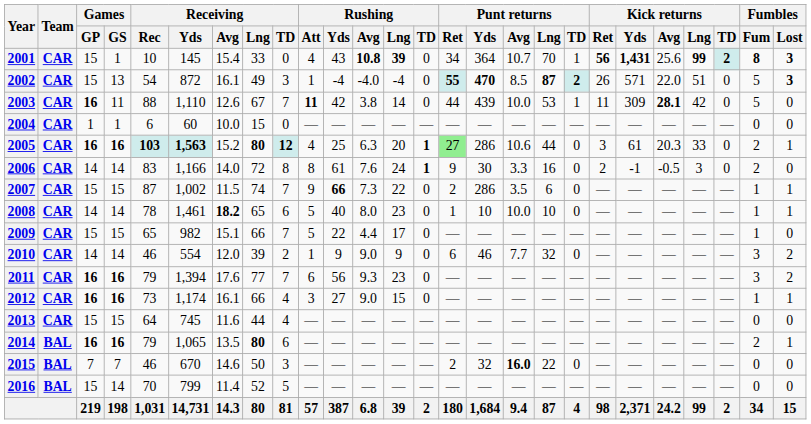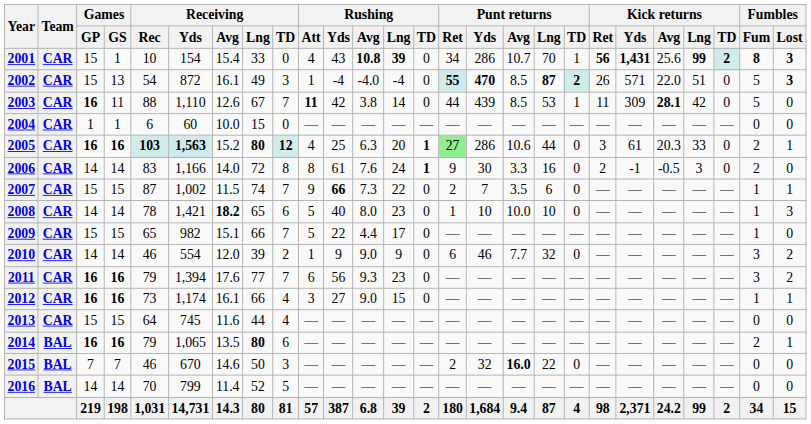 <table class="wikitable" style="text-align:center;">
 <tr>
 <th rowspan="2">Year</th>
 <th rowspan="2">Team</th>
 <th colspan="2">Games</th>
 <th colspan="5">Receiving</th>
 <th colspan="5">Rushing</th>
 <th colspan="5">Punt returns</th>
 <th colspan="5">Kick returns</th>
 <th colspan="2">Fumbles</th>
 </tr>
 <tr>
 <th>GP</th>
 <th>GS</th>
 <th>Rec</th>
 <th>Yds</th>
 <th>Avg</th>
 <th>Lng</th>
 <th>TD</th>
 <th>Att</th>
 <th>Yds</th>
 <th>Avg</th>
 <th>Lng</th>
 <th>TD</th>
 <th>Ret</th>
 <th>Yds</th>
 <th>Avg</th>
 <th>Lng</th>
 <th>TD</th>
 <th>Ret</th>
 <th>Yds</th>
 <th>Avg</th>
 <th>Lng</th>
 <th>TD</th>
 <th>Fum</th>
 <th>Lost</th>
 </tr>
 <tr>
 <th><a href='#'>2001</a></th>
 <th><a href='#'>CAR</a></th>
 <td>15</td>
 <td>1</td>
 <td>10</td>
-<td>145</td>
+<td>154</td>
 <td>15.4</td>
 <td>33</td>
 <td>0</td>
 <td>4</td>
 <td>43</td>
 <td><strong>10.8</strong></td>
 <td><strong>39</strong></td>
 <td>0</td>
 <td>34</td>
-<td>364</td>
+<td>286</td>
 <td>10.7</td>
 <td>70</td>
 <td>1</td>
 <td><strong>56</strong></td>
 <td><strong>1,431</strong></td>
 <td>25.6</td>
 <td><strong>99</strong></td>
 <td style="background:#cfecec;"><strong>2</strong></td>
 <td><strong>8</strong></td>
 <td><strong>3</strong></td>
 </tr>
 <tr>
 <th><a href='#'>2002</a></th>
 <th><a href='#'>CAR</a></th>
 <td>15</td>
 <td>13</td>
 <td>54</td>
 <td>872</td>
 <td>16.1</td>
 <td>49</td>
 <td>3</td>
 <td>1</td>
 <td>-4</td>
 <td>-4.0</td>
 <td>-4</td>
 <td>0</td>
 <td style="background:#cfecec;"><strong>55</strong></td>
 <td><strong>470</strong></td>
 <td>8.5</td>
 <td><strong>87</strong></td>
 <td style="background:#cfecec;"><strong>2</strong></td>
 <td>26</td>
 <td>571</td>
 <td>22.0</td>
 <td>51</td>
 <td>0</td>
 <td>5</td>
 <td><strong>3</strong></td>
 </tr>
 <tr>
 <th><a href='#'>2003</a></th>
 <th><a href='#'>CAR</a></th>
 <td><strong>16</strong></td>
 <td>11</td>
 <td>88</td>
 <td>1,110</td>
 <td>12.6</td>
 <td>67</td>
 <td>7</td>
 <td><strong>11</strong></td>
 <td>42</td>
 <td>3.8</td>
 <td>14</td>
 <td>0</td>
 <td>44</td>
 <td>439</td>
-<td>10.0</td>
+<td>8.5</td>
 <td>53</td>
 <td>1</td>
 <td>11</td>
 <td>309</td>
 <td><strong>28.1</strong></td>
 <td>42</td>
 <td>0</td>
 <td>5</td>
 <td>0</td>
 </tr>
 <tr>
 <th><a href='#'>2004</a></th>
 <th><a href='#'>CAR</a></th>
 <td>1</td>
 <td>1</td>
 <td>6</td>
 <td>60</td>
 <td>10.0</td>
 <td>15</td>
 <td>0</td>
 <td>—</td>
 <td>—</td>
 <td>—</td>
 <td>—</td>
 <td>—</td>
 <td>—</td>
 <td>—</td>
 <td>—</td>
 <td>—</td>
 <td>—</td>
 <td>—</td>
 <td>—</td>
 <td>—</td>
 <td>—</td>
 <td>—</td>
 <td>0</td>
 <td>0</td>
 </tr>
 <tr>
 <th><a href='#'>2005</a></th>
 <th><a href='#'>CAR</a></th>
 <td><strong>16</strong></td>
 <td><strong>16</strong></td>
 <td style="background:#cfecec;"><strong>103</strong></td>
 <td style="background:#cfecec;"><strong>1,563</strong></td>
 <td>15.2</td>
 <td><strong>80</strong></td>
 <td style="background:#cfecec;"><strong>12</strong></td>
 <td>4</td>
 <td>25</td>
 <td>6.3</td>
 <td>20</td>
 <td><strong>1</strong></td>
 <td style="background: lightgreen;">27</td>
 <td>286</td>
 <td>10.6</td>
 <td>44</td>
 <td>0</td>
 <td>3</td>
 <td>61</td>
 <td>20.3</td>
 <td>33</td>
 <td>0</td>
 <td>2</td>
 <td>1</td>
 </tr>
 <tr>
 <th><a href='#'>2006</a></th>
 <th><a href='#'>CAR</a></th>
 <td>14</td>
 <td>14</td>
 <td>83</td>
 <td>1,166</td>
 <td>14.0</td>
 <td>72</td>
 <td>8</td>
 <td>8</td>
 <td>61</td>
 <td>7.6</td>
 <td>24</td>
 <td><strong>1</strong></td>
 <td>9</td>
 <td>30</td>
 <td>3.3</td>
 <td>16</td>
 <td>0</td>
 <td>2</td>
 <td>-1</td>
 <td>-0.5</td>
 <td>3</td>
 <td>0</td>
 <td>2</td>
 <td>0</td>
 </tr>
 <tr>
 <th><a href='#'>2007</a></th>
 <th><a href='#'>CAR</a></th>
 <td>15</td>
 <td>15</td>
 <td>87</td>
 <td>1,002</td>
 <td>11.5</td>
 <td>74</td>
 <td>7</td>
 <td>9</td>
 <td><strong>66</strong></td>
 <td>7.3</td>
 <td>22</td>
 <td>0</td>
 <td>2</td>
-<td>286</td>
+<td>7</td>
 <td>3.5</td>
 <td>6</td>
 <td>0</td>
 <td>—</td>
 <td>—</td>
 <td>—</td>
 <td>—</td>
 <td>—</td>
 <td>1</td>
 <td>1</td>
 </tr>
 <tr>
 <th><a href='#'>2008</a></th>
 <th><a href='#'>CAR</a></th>
 <td>14</td>
 <td>14</td>
 <td>78</td>
-<td>1,461</td>
+<td>1,421</td>
 <td><strong>18.2</strong></td>
 <td>65</td>
 <td>6</td>
 <td>5</td>
 <td>40</td>
 <td>8.0</td>
 <td>23</td>
 <td>0</td>
 <td>1</td>
 <td>10</td>
 <td>10.0</td>
 <td>10</td>
 <td>0</td>
 <td>—</td>
 <td>—</td>
 <td>—</td>
 <td>—</td>
 <td>—</td>
 <td>1</td>
-<td>1</td>
+<td>3</td>
 </tr>
 <tr>
 <th><a href='#'>2009</a></th>
 <th><a href='#'>CAR</a></th>
 <td>15</td>
 <td>15</td>
 <td>65</td>
 <td>982</td>
 <td>15.1</td>
 <td>66</td>
 <td>7</td>
 <td>5</td>
 <td>22</td>
 <td>4.4</td>
 <td>17</td>
 <td>0</td>
 <td>—</td>
 <td>—</td>
 <td>—</td>
 <td>—</td>
 <td>—</td>
 <td>—</td>
 <td>—</td>
 <td>—</td>
 <td>—</td>
 <td>—</td>
 <td>1</td>
 <td>0</td>
 </tr>
 <tr>
 <th><a href='#'>2010</a></th>
 <th><a href='#'>CAR</a></th>
 <td>14</td>
 <td>14</td>
 <td>46</td>
 <td>554</td>
 <td>12.0</td>
 <td>39</td>
 <td>2</td>
 <td>1</td>
 <td>9</td>
 <td>9.0</td>
 <td>9</td>
 <td>0</td>
 <td>6</td>
 <td>46</td>
 <td>7.7</td>
 <td>32</td>
 <td>0</td>
 <td>—</td>
 <td>—</td>
 <td>—</td>
 <td>—</td>
 <td>—</td>
 <td>3</td>
 <td>2</td>
 </tr>
 <tr>
 <th><a href='#'>2011</a></th>
 <th><a href='#'>CAR</a></th>
 <td><strong>16</strong></td>
 <td><strong>16</strong></td>
 <td>79</td>
 <td>1,394</td>
 <td>17.6</td>
 <td>77</td>
 <td>7</td>
 <td>6</td>
 <td>56</td>
 <td>9.3</td>
 <td>23</td>
 <td>0</td>
 <td>—</td>
 <td>—</td>
 <td>—</td>
 <td>—</td>
 <td>—</td>
 <td>—</td>
 <td>—</td>
 <td>—</td>
 <td>—</td>
 <td>—</td>
 <td>3</td>
 <td>2</td>
 </tr>
 <tr>
 <th><a href='#'>2012</a></th>
 <th><a href='#'>CAR</a></th>
 <td><strong>16</strong></td>
 <td><strong>16</strong></td>
 <td>73</td>
 <td>1,174</td>
 <td>16.1</td>
 <td>66</td>
 <td>4</td>
 <td>3</td>
 <td>27</td>
 <td>9.0</td>
 <td>15</td>
 <td>0</td>
 <td>—</td>
 <td>—</td>
 <td>—</td>
 <td>—</td>
 <td>—</td>
 <td>—</td>
 <td>—</td>
 <td>—</td>
 <td>—</td>
 <td>—</td>
 <td>1</td>
 <td>1</td>
 </tr>
 <tr>
 <th><a href='#'>2013</a></th>
 <th><a href='#'>CAR</a></th>
 <td>15</td>
 <td>15</td>
 <td>64</td>
 <td>745</td>
 <td>11.6</td>
 <td>44</td>
 <td>4</td>
 <td>—</td>
 <td>—</td>
 <td>—</td>
 <td>—</td>
 <td>—</td>
 <td>—</td>
 <td>—</td>
 <td>—</td>
 <td>—</td>
 <td>—</td>
 <td>—</td>
 <td>—</td>
 <td>—</td>
 <td>—</td>
 <td>—</td>
 <td>0</td>
 <td>0</td>
 </tr>
 <tr>
 <th><a href='#'>2014</a></th>
 <th><a href='#'>BAL</a></th>
 <td><strong>16</strong></td>
 <td><strong>16</strong></td>
 <td>79</td>
 <td>1,065</td>
 <td>13.5</td>
 <td><strong>80</strong></td>
 <td>6</td>
 <td>—</td>
 <td>—</td>
 <td>—</td>
 <td>—</td>
 <td>—</td>
 <td>—</td>
 <td>—</td>
 <td>—</td>
 <td>—</td>
 <td>—</td>
 <td>—</td>
 <td>—</td>
 <td>—</td>
 <td>—</td>
 <td>—</td>
 <td>2</td>
 <td>1</td>
 </tr>
 <tr>
 <th><a href='#'>2015</a></th>
 <th><a href='#'>BAL</a></th>
 <td>7</td>
 <td>7</td>
 <td>46</td>
 <td>670</td>
 <td>14.6</td>
 <td>50</td>
 <td>3</td>
 <td>—</td>
 <td>—</td>
 <td>—</td>
 <td>—</td>
 <td>—</td>
 <td>2</td>
 <td>32</td>
 <td><strong>16.0</strong></td>
 <td>22</td>
 <td>0</td>
 <td>—</td>
 <td>—</td>
 <td>—</td>
 <td>—</td>
 <td>—</td>
 <td>0</td>
 <td>0</td>
 </tr>
 <tr>
 <th><a href='#'>2016</a></th>
 <th><a href='#'>BAL</a></th>
-<td>15</td>
+<td>14</td>
 <td>14</td>
 <td>70</td>
 <td>799</td>
 <td>11.4</td>
 <td>52</td>
 <td>5</td>
 <td>—</td>
 <td>—</td>
 <td>—</td>
 <td>—</td>
 <td>—</td>
 <td>—</td>
 <td>—</td>
 <td>—</td>
 <td>—</td>
 <td>—</td>
 <td>—</td>
 <td>—</td>
 <td>—</td>
 <td>—</td>
 <td>—</td>
 <td>0</td>
 <td>0</td>
 </tr>
 <tr>
 <th colspan="2"></th>
 <th>219</th>
 <th>198</th>
 <th>1,031</th>
 <th>14,731</th>
 <th>14.3</th>
 <th>80</th>
 <th>81</th>
 <th>57</th>
 <th>387</th>
 <th>6.8</th>
 <th>39</th>
 <th>2</th>
 <th>180</th>
 <th>1,684</th>
 <th>9.4</th>
 <th>87</th>
 <th>4</th>
 <th>98</th>
 <th>2,371</th>
 <th>24.2</th>
 <th>99</th>
 <th>2</th>
 <th>34</th>
 <th>15</th>
 </tr>
 </table>
